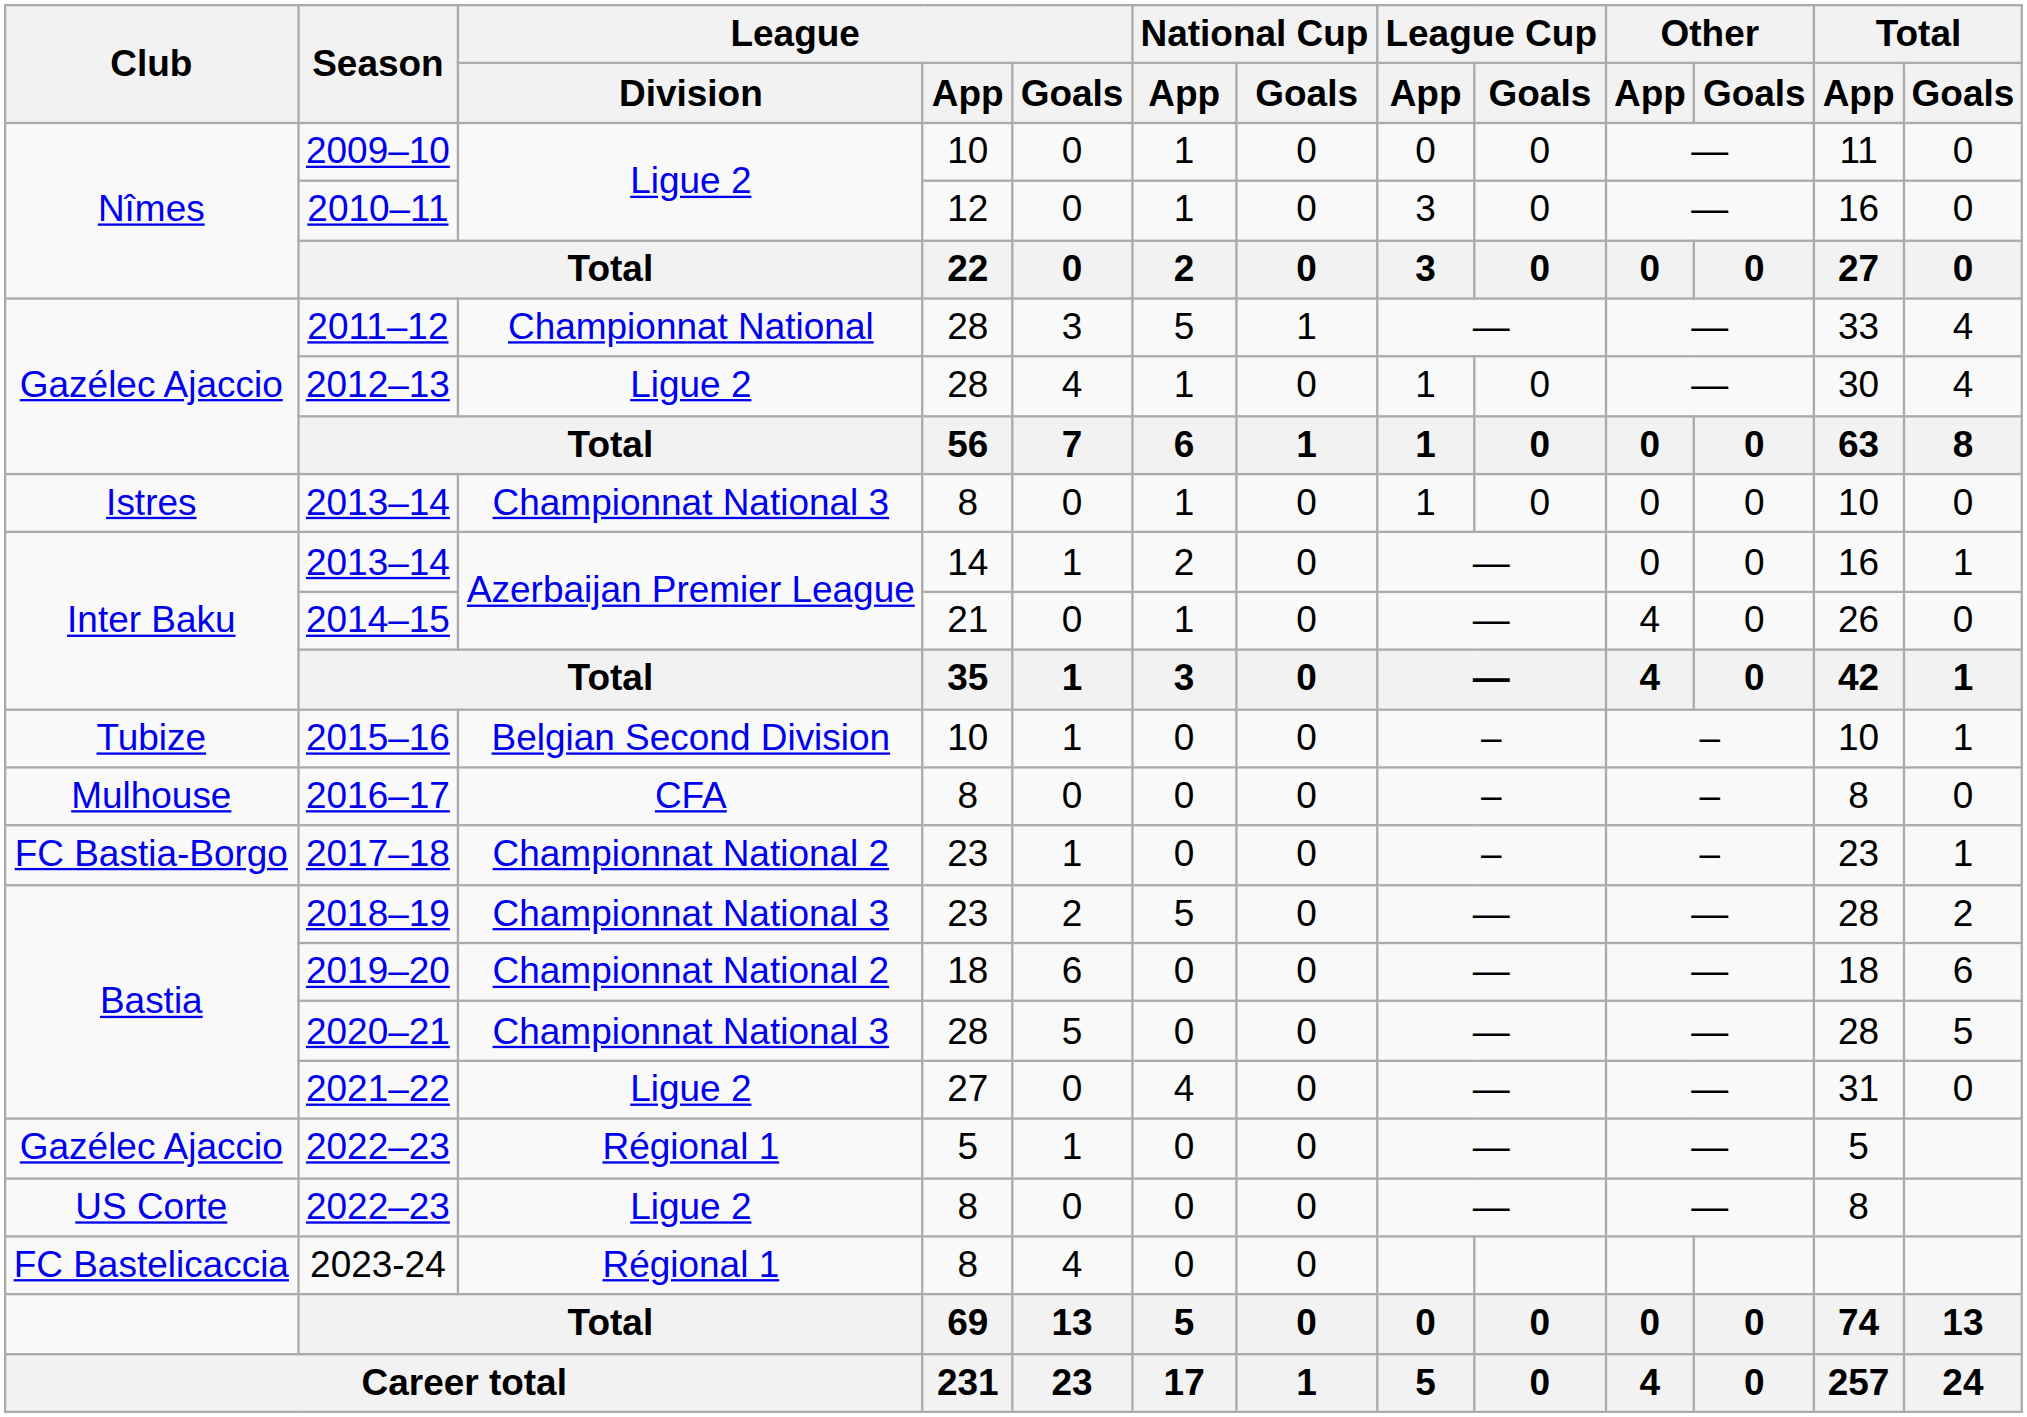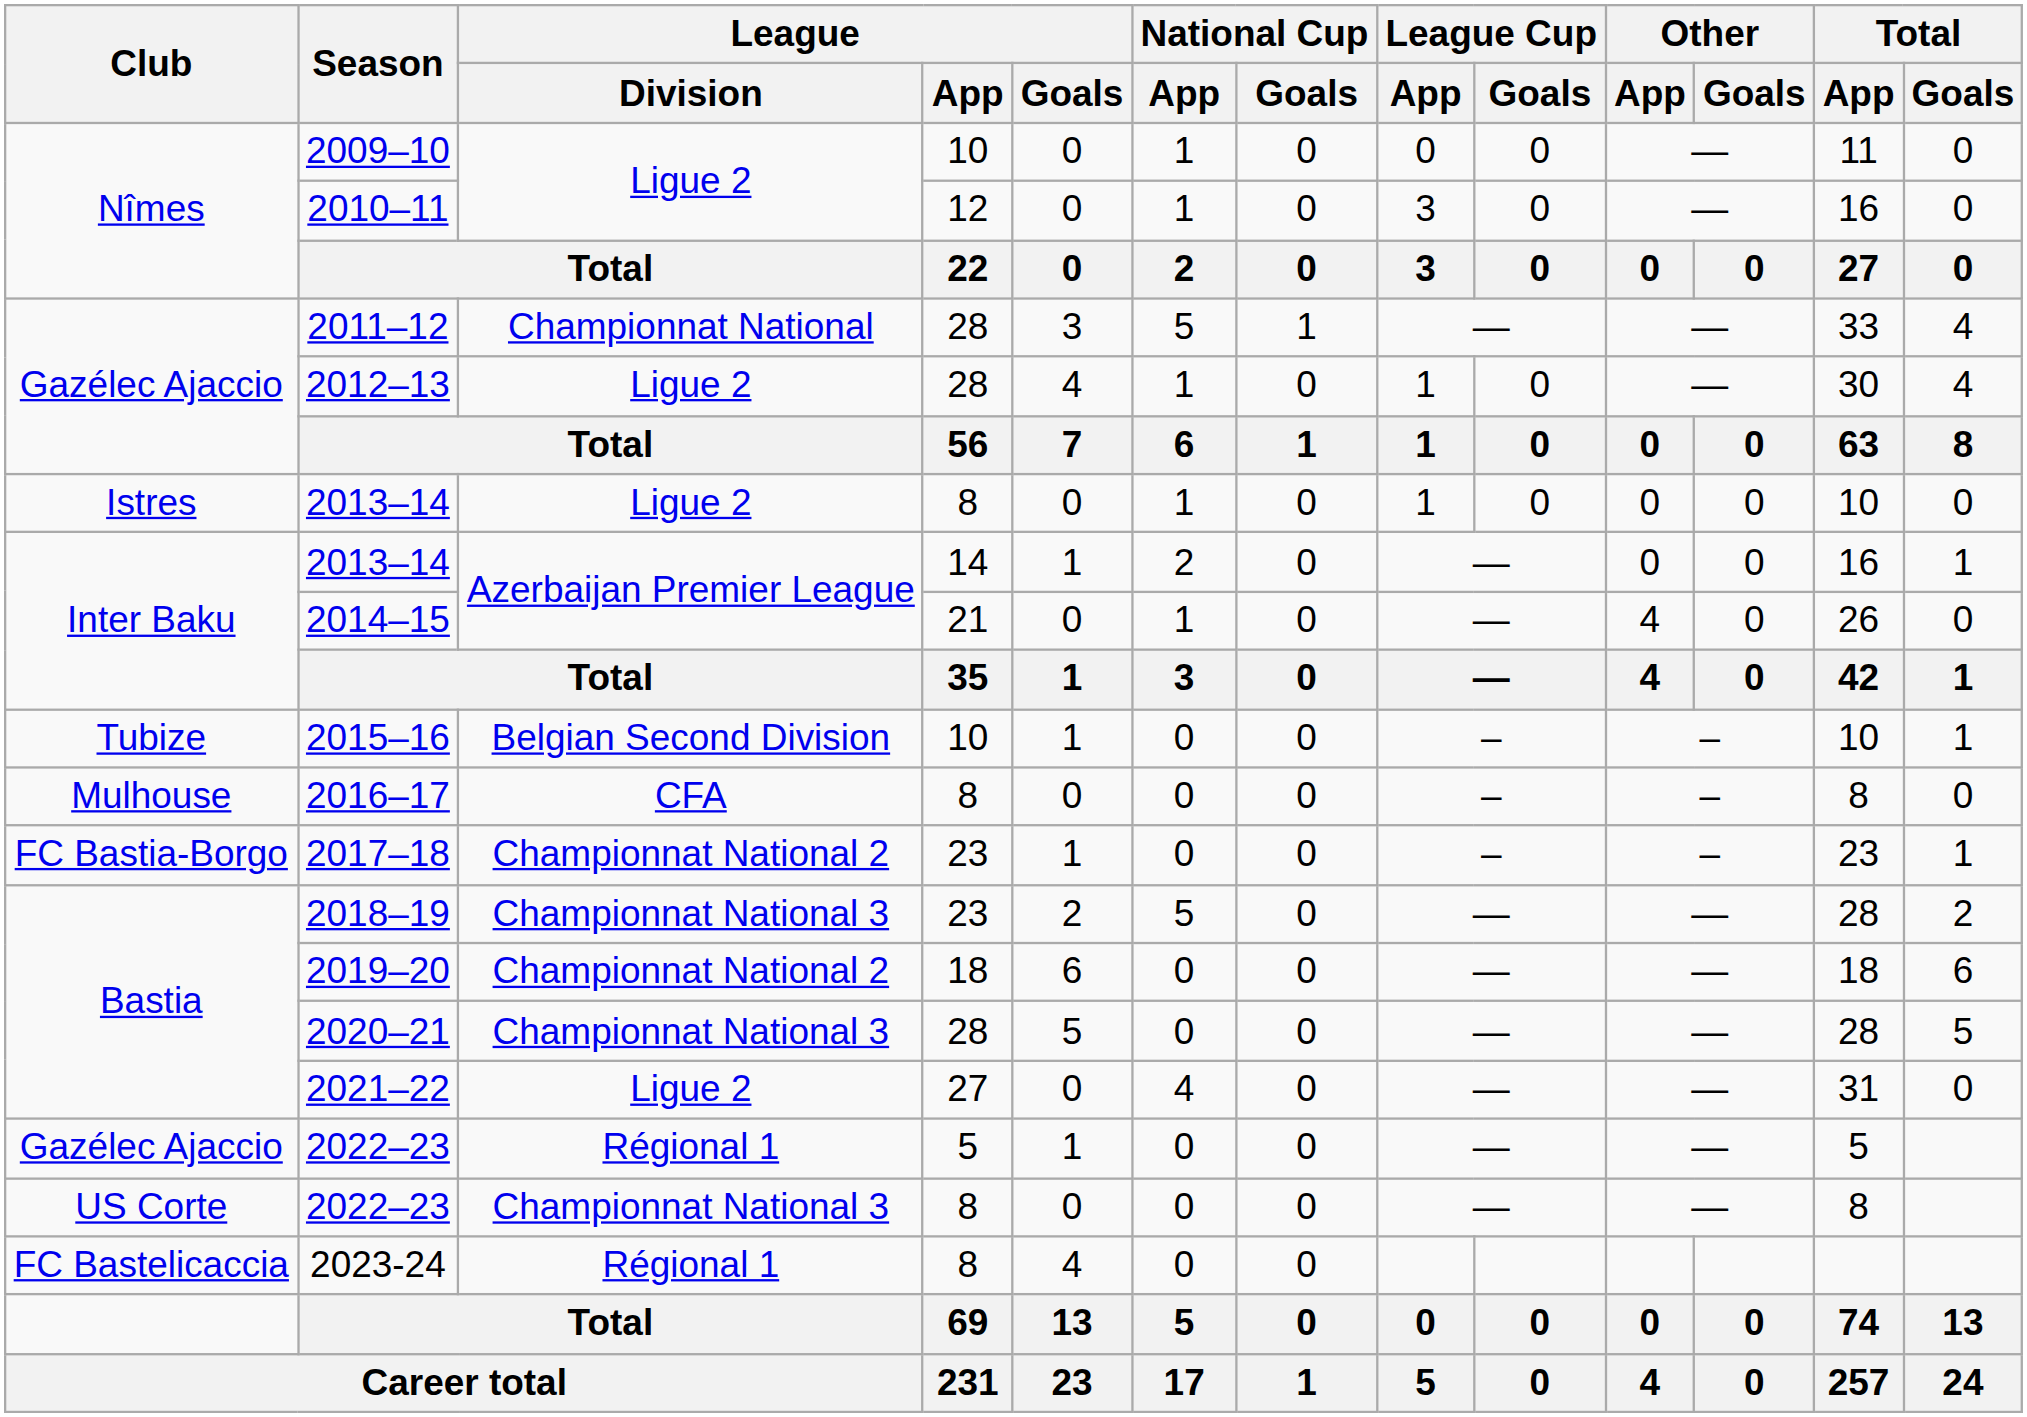 <table class="wikitable" style="text-align: center">
 <tr>
 <th rowspan="2">Club</th>
 <th rowspan="2">Season</th>
 <th colspan="3">League</th>
 <th colspan="2">National Cup</th>
 <th colspan="2">League Cup</th>
 <th colspan="2">Other</th>
 <th colspan="3">Total</th>
 </tr>
 <tr>
 <th>Division</th>
 <th>App</th>
 <th>Goals</th>
 <th>App</th>
 <th>Goals</th>
 <th>App</th>
 <th>Goals</th>
 <th>App</th>
 <th>Goals</th>
 <th>App</th>
 <th>Goals</th>
 </tr>
 <tr>
 <td rowspan="3"><a href='#'>Nîmes</a></td>
 <td><a href='#'>2009–10</a></td>
 <td rowspan="2"><a href='#'>Ligue 2</a></td>
 <td>10</td>
 <td>0</td>
 <td>1</td>
 <td>0</td>
 <td>0</td>
 <td>0</td>
 <td colspan="2">—</td>
 <td>11</td>
 <td>0</td>
 </tr>
 <tr>
 <td><a href='#'>2010–11</a></td>
 <td>12</td>
 <td>0</td>
 <td>1</td>
 <td>0</td>
 <td>3</td>
 <td>0</td>
 <td colspan="2">—</td>
 <td>16</td>
 <td>0</td>
 </tr>
 <tr>
 <th colspan="2">Total</th>
 <th>22</th>
 <th>0</th>
 <th>2</th>
 <th>0</th>
 <th>3</th>
 <th>0</th>
 <th>0</th>
 <th>0</th>
 <th>27</th>
 <th>0</th>
 </tr>
 <tr>
 <td rowspan="3"><a href='#'>Gazélec Ajaccio</a></td>
 <td><a href='#'>2011–12</a></td>
 <td><a href='#'>Championnat National</a></td>
 <td>28</td>
 <td>3</td>
 <td>5</td>
 <td>1</td>
 <td colspan="2">—</td>
 <td colspan="2">—</td>
 <td>33</td>
 <td>4</td>
 </tr>
 <tr>
 <td><a href='#'>2012–13</a></td>
 <td><a href='#'>Ligue 2</a></td>
 <td>28</td>
 <td>4</td>
 <td>1</td>
 <td>0</td>
 <td>1</td>
 <td>0</td>
 <td colspan="2">—</td>
 <td>30</td>
 <td>4</td>
 </tr>
 <tr>
 <th colspan="2">Total</th>
 <th>56</th>
 <th>7</th>
 <th>6</th>
 <th>1</th>
 <th>1</th>
 <th>0</th>
 <th>0</th>
 <th>0</th>
 <th>63</th>
 <th>8</th>
 </tr>
 <tr>
 <td><a href='#'>Istres</a></td>
 <td><a href='#'>2013–14</a></td>
-<td><a href='#'>Championnat National 3</a></td>
+<td><a href='#'>Ligue 2</a></td>
 <td>8</td>
 <td>0</td>
 <td>1</td>
 <td>0</td>
 <td>1</td>
 <td>0</td>
 <td>0</td>
 <td>0</td>
 <td>10</td>
 <td>0</td>
 </tr>
 <tr>
 <td rowspan="3"><a href='#'>Inter Baku</a></td>
 <td><a href='#'>2013–14</a></td>
 <td rowspan="2"><a href='#'>Azerbaijan Premier League</a></td>
 <td>14</td>
 <td>1</td>
 <td>2</td>
 <td>0</td>
 <td colspan="2">—</td>
 <td>0</td>
 <td>0</td>
 <td>16</td>
 <td>1</td>
 </tr>
 <tr>
 <td><a href='#'>2014–15</a></td>
 <td>21</td>
 <td>0</td>
 <td>1</td>
 <td>0</td>
 <td colspan="2">—</td>
 <td>4</td>
 <td>0</td>
 <td>26</td>
 <td>0</td>
 </tr>
 <tr>
 <th colspan="2">Total</th>
 <th>35</th>
 <th>1</th>
 <th>3</th>
 <th>0</th>
 <th colspan="2">—</th>
 <th>4</th>
 <th>0</th>
 <th>42</th>
 <th>1</th>
 </tr>
 <tr>
 <td><a href='#'>Tubize</a></td>
 <td><a href='#'>2015–16</a></td>
 <td><a href='#'>Belgian Second Division</a></td>
 <td>10</td>
 <td>1</td>
 <td>0</td>
 <td>0</td>
 <td colspan="2">–</td>
 <td colspan="2">–</td>
 <td>10</td>
 <td>1</td>
 </tr>
 <tr>
 <td><a href='#'>Mulhouse</a></td>
 <td><a href='#'>2016–17</a></td>
 <td><a href='#'>CFA</a></td>
 <td>8</td>
 <td>0</td>
 <td>0</td>
 <td>0</td>
 <td colspan="2">–</td>
 <td colspan="2">–</td>
 <td>8</td>
 <td>0</td>
 </tr>
 <tr>
 <td><a href='#'>FC Bastia-Borgo</a></td>
 <td><a href='#'>2017–18</a></td>
 <td><a href='#'>Championnat National 2</a></td>
 <td>23</td>
 <td>1</td>
 <td>0</td>
 <td>0</td>
 <td colspan="2">–</td>
 <td colspan="2">–</td>
 <td>23</td>
 <td>1</td>
 </tr>
 <tr>
 <td rowspan="4"><a href='#'>Bastia</a></td>
 <td><a href='#'>2018–19</a></td>
 <td><a href='#'>Championnat National 3</a></td>
 <td>23</td>
 <td>2</td>
 <td>5</td>
 <td>0</td>
 <td colspan="2">—</td>
 <td colspan="2">—</td>
 <td>28</td>
 <td>2</td>
 </tr>
 <tr>
 <td><a href='#'>2019–20</a></td>
 <td><a href='#'>Championnat National 2</a></td>
 <td>18</td>
 <td>6</td>
 <td>0</td>
 <td>0</td>
 <td colspan="2">—</td>
 <td colspan="2">—</td>
 <td>18</td>
 <td>6</td>
 </tr>
 <tr>
 <td><a href='#'>2020–21</a></td>
 <td><a href='#'>Championnat National 3</a></td>
 <td>28</td>
 <td>5</td>
 <td>0</td>
 <td>0</td>
 <td colspan="2">—</td>
 <td colspan="2">—</td>
 <td>28</td>
 <td>5</td>
 </tr>
 <tr>
 <td><a href='#'>2021–22</a></td>
 <td><a href='#'>Ligue 2</a></td>
 <td>27</td>
 <td>0</td>
 <td>4</td>
 <td>0</td>
 <td colspan="2">—</td>
 <td colspan="2">—</td>
 <td>31</td>
 <td>0</td>
 </tr>
 <tr>
 <td><a href='#'>Gazélec Ajaccio</a></td>
 <td><a href='#'>2022–23</a></td>
 <td><a href='#'>Régional 1</a></td>
 <td>5</td>
 <td>1</td>
 <td>0</td>
 <td>0</td>
 <td colspan="2">—</td>
 <td colspan="2">—</td>
 <td>5</td>
 <td></td>
 </tr>
 <tr>
 <td><a href='#'>US Corte</a></td>
 <td><a href='#'>2022–23</a></td>
-<td><a href='#'>Ligue 2</a></td>
+<td><a href='#'>Championnat National 3</a></td>
 <td>8</td>
 <td>0</td>
 <td>0</td>
 <td>0</td>
 <td colspan="2">—</td>
 <td colspan="2">—</td>
 <td>8</td>
 <td></td>
 </tr>
 <tr>
 <td><a href='#'>FC Bastelicaccia</a></td>
 <td>2023-24</td>
 <td><a href='#'>Régional 1</a></td>
 <td>8</td>
 <td>4</td>
 <td>0</td>
 <td>0</td>
 <td></td>
 <td></td>
 <td></td>
 <td></td>
 <td></td>
 <td></td>
 </tr>
 <tr>
 <td></td>
 <th colspan="2">Total</th>
 <th>69</th>
 <th>13</th>
 <th>5</th>
 <th>0</th>
 <th>0</th>
 <th>0</th>
 <th>0</th>
 <th>0</th>
 <th>74</th>
 <th>13</th>
 </tr>
 <tr>
 <th colspan="3">Career total</th>
 <th>231</th>
 <th>23</th>
 <th>17</th>
 <th>1</th>
 <th>5</th>
 <th>0</th>
 <th>4</th>
 <th>0</th>
 <th>257</th>
 <th>24</th>
 </tr>
 </table>
